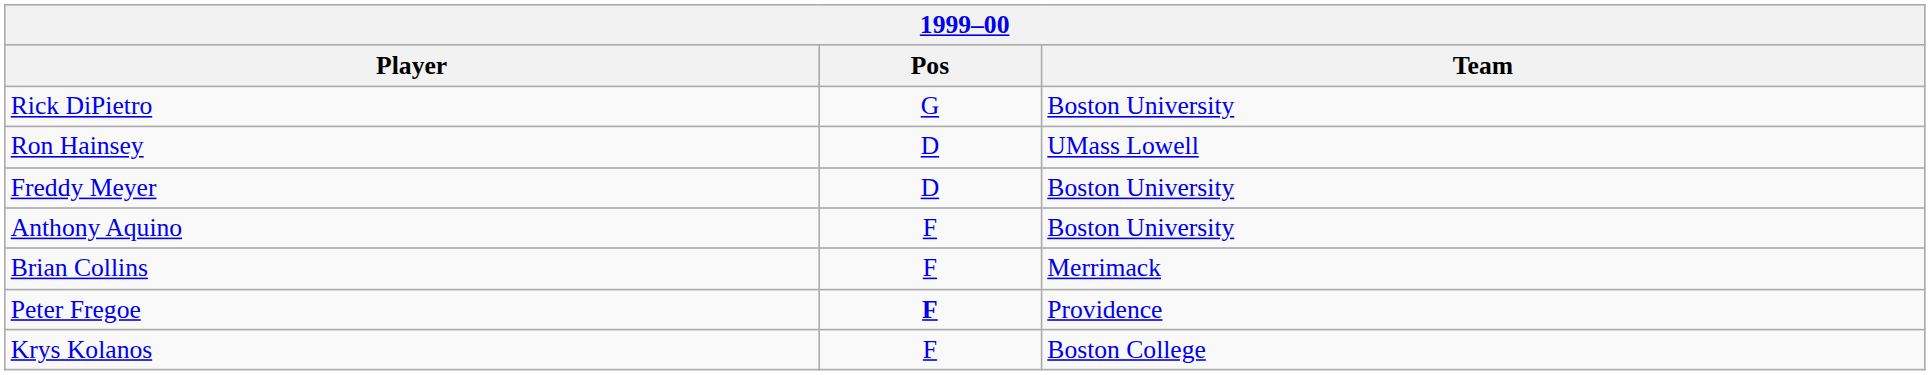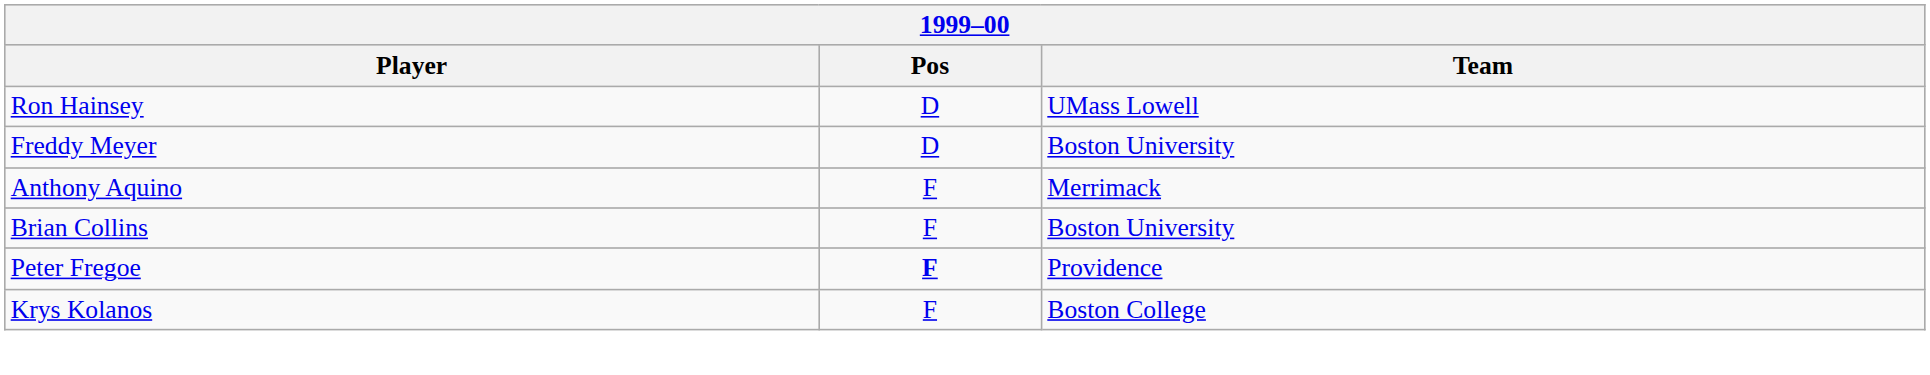 <table class="wikitable" width=95%>
 <tr>
 <th colspan=3><a href='#'>1999–00</a></th>
 </tr>
 <tr>
 <th>Player</th>
 <th>Pos</th>
 <th>Team</th>
-</tr>
-<tr>
-<td><a href='#'>Rick DiPietro</a></td>
-<td align=center><a href='#'>G</a></td>
-<td><a href='#'>Boston University</a></td>
 </tr>
 <tr>
 <td><a href='#'>Ron Hainsey</a></td>
 <td align=center><a href='#'>D</a></td>
 <td><a href='#'>UMass Lowell</a></td>
 </tr>
 <tr>
 <td><a href='#'>Freddy Meyer</a></td>
 <td align=center><a href='#'>D</a></td>
 <td><a href='#'>Boston University</a></td>
 </tr>
 <tr>
 <td><a href='#'>Anthony Aquino</a></td>
 <td align=center><a href='#'>F</a></td>
-<td><a href='#'>Boston University</a></td>
+<td><a href='#'>Merrimack</a></td>
 </tr>
 <tr>
 <td><a href='#'>Brian Collins</a></td>
 <td align=center><a href='#'>F</a></td>
-<td><a href='#'>Merrimack</a></td>
+<td><a href='#'>Boston University</a></td>
 </tr>
 <tr>
 <td><a href='#'>Peter Fregoe</a></td>
 <td align=center><strong><a href='#'>F</a></strong></td>
 <td><a href='#'>Providence</a></td>
 </tr>
 <tr>
 <td><a href='#'>Krys Kolanos</a></td>
 <td align=center><a href='#'>F</a></td>
 <td><a href='#'>Boston College</a></td>
 </tr>
 </table>
